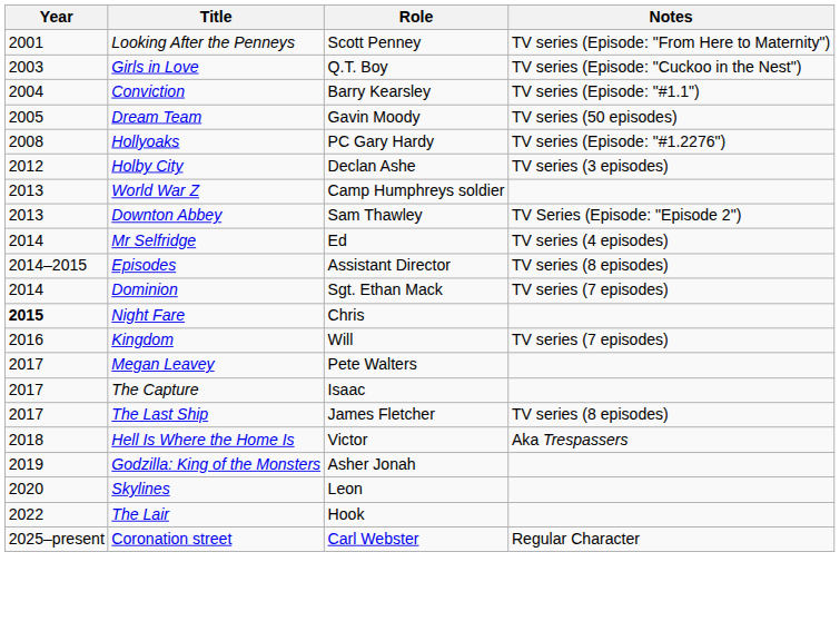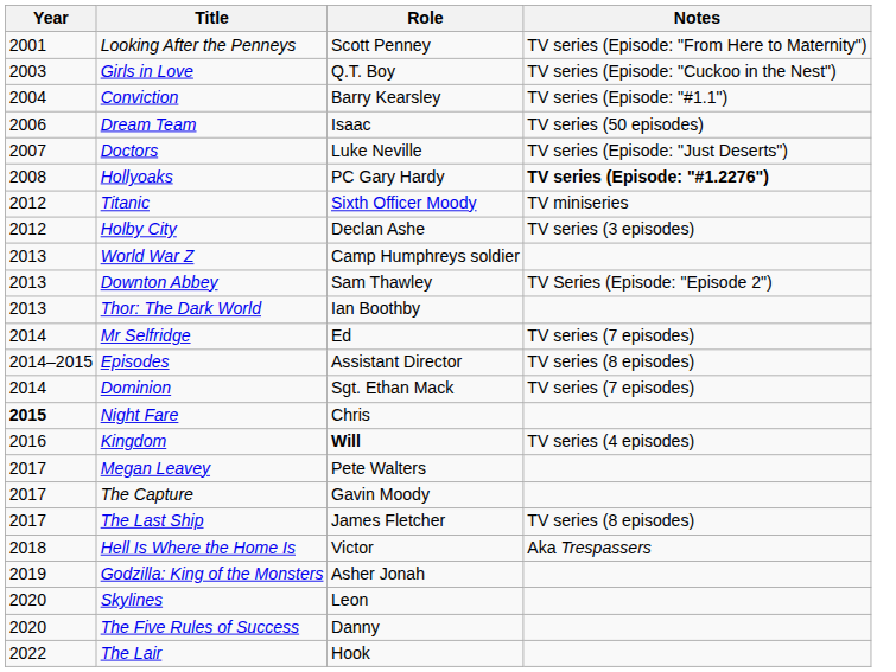 <table class="wikitable sortable">
 <tr>
 <th>Year</th>
 <th>Title</th>
 <th>Role</th>
 <th class=unsortable>Notes</th>
 </tr>
 <tr>
 <td>2001</td>
 <td><em>Looking After the Penneys</em></td>
 <td>Scott Penney</td>
 <td>TV series (Episode: "From Here to Maternity")</td>
 </tr>
 <tr>
 <td>2003</td>
 <td><em><a href='#'>Girls in Love</a></em></td>
 <td>Q.T. Boy</td>
 <td>TV series (Episode: "Cuckoo in the Nest")</td>
 </tr>
 <tr>
 <td>2004</td>
 <td><em><a href='#'>Conviction</a></em></td>
 <td>Barry Kearsley</td>
 <td>TV series (Episode: "#1.1")</td>
 </tr>
 <tr>
-<td>2005</td>
+<td>2006</td>
 <td><em><a href='#'>Dream Team</a></em></td>
-<td>Gavin Moody</td>
+<td>Isaac</td>
 <td>TV series (50 episodes)</td>
+</tr>
+<tr>
+<td>2007</td>
+<td><em><a href='#'>Doctors</a></em></td>
+<td>Luke Neville</td>
+<td>TV series (Episode: "Just Deserts")</td>
 </tr>
 <tr>
 <td>2008</td>
 <td><em><a href='#'>Hollyoaks</a></em></td>
 <td>PC Gary Hardy</td>
-<td>TV series (Episode: "#1.2276")</td>
+<td><strong>TV series (Episode: "#1.2276")</strong></td>
+</tr>
+<tr>
+<td>2012</td>
+<td><em><a href='#'>Titanic</a></em></td>
+<td><a href='#'>Sixth Officer Moody</a></td>
+<td>TV miniseries</td>
 </tr>
 <tr>
 <td>2012</td>
 <td><em><a href='#'>Holby City</a></em></td>
 <td>Declan Ashe</td>
 <td>TV series (3 episodes)</td>
 </tr>
 <tr>
 <td>2013</td>
 <td><em><a href='#'>World War Z</a></em></td>
 <td>Camp Humphreys soldier</td>
 <td></td>
 </tr>
 <tr>
 <td>2013</td>
 <td><em><a href='#'>Downton Abbey</a></em></td>
 <td>Sam Thawley</td>
 <td>TV Series (Episode: "Episode 2")</td>
 </tr>
 <tr>
+<td>2013</td>
+<td><em><a href='#'>Thor: The Dark World</a></em></td>
+<td>Ian Boothby</td>
+<td></td>
+</tr>
+<tr>
 <td>2014</td>
 <td><em><a href='#'>Mr Selfridge</a></em></td>
 <td>Ed</td>
-<td>TV series (4 episodes)</td>
+<td>TV series (7 episodes)</td>
 </tr>
 <tr>
 <td>2014–2015</td>
 <td><em><a href='#'>Episodes</a></em></td>
 <td>Assistant Director</td>
 <td>TV series (8 episodes)</td>
 </tr>
 <tr>
 <td>2014</td>
 <td><em><a href='#'>Dominion</a></em></td>
 <td>Sgt. Ethan Mack</td>
 <td>TV series (7 episodes)</td>
 </tr>
 <tr>
 <td><strong>2015</strong></td>
 <td><em><a href='#'>Night Fare</a></em></td>
 <td>Chris</td>
 <td></td>
 </tr>
 <tr>
 <td>2016</td>
 <td><em><a href='#'>Kingdom</a></em></td>
-<td>Will</td>
-<td>TV series (7 episodes)</td>
+<td><strong>Will</strong></td>
+<td>TV series (4 episodes)</td>
 </tr>
 <tr>
 <td>2017</td>
 <td><em><a href='#'>Megan Leavey</a></em></td>
 <td>Pete Walters</td>
 <td></td>
 </tr>
 <tr>
 <td>2017</td>
 <td><em>The Capture</em></td>
-<td>Isaac</td>
+<td>Gavin Moody</td>
 <td></td>
 </tr>
 <tr>
 <td>2017</td>
 <td><em><a href='#'>The Last Ship</a></em></td>
 <td>James Fletcher</td>
 <td>TV series (8 episodes)</td>
 </tr>
 <tr>
 <td>2018</td>
 <td><em><a href='#'>Hell Is Where the Home Is</a></em></td>
 <td>Victor</td>
 <td>Aka <em>Trespassers</em></td>
 </tr>
 <tr>
 <td>2019</td>
 <td><em><a href='#'>Godzilla: King of the Monsters</a></em></td>
 <td>Asher Jonah</td>
 <td></td>
 </tr>
 <tr>
 <td>2020</td>
 <td><em><a href='#'>Skylines</a></em></td>
 <td>Leon</td>
 <td></td>
 </tr>
 <tr>
+<td>2020</td>
+<td><em><a href='#'>The Five Rules of Success</a></em></td>
+<td>Danny</td>
+<td></td>
+</tr>
+<tr>
 <td>2022</td>
 <td><em><a href='#'>The Lair</a></em></td>
 <td>Hook</td>
 <td></td>
 </tr>
-<tr>
-<td>2025–present</td>
-<td><a href='#'>Coronation street</a></td>
-<td><a href='#'>Carl Webster</a></td>
-<td>Regular Character</td>
-</tr>
 </table>
